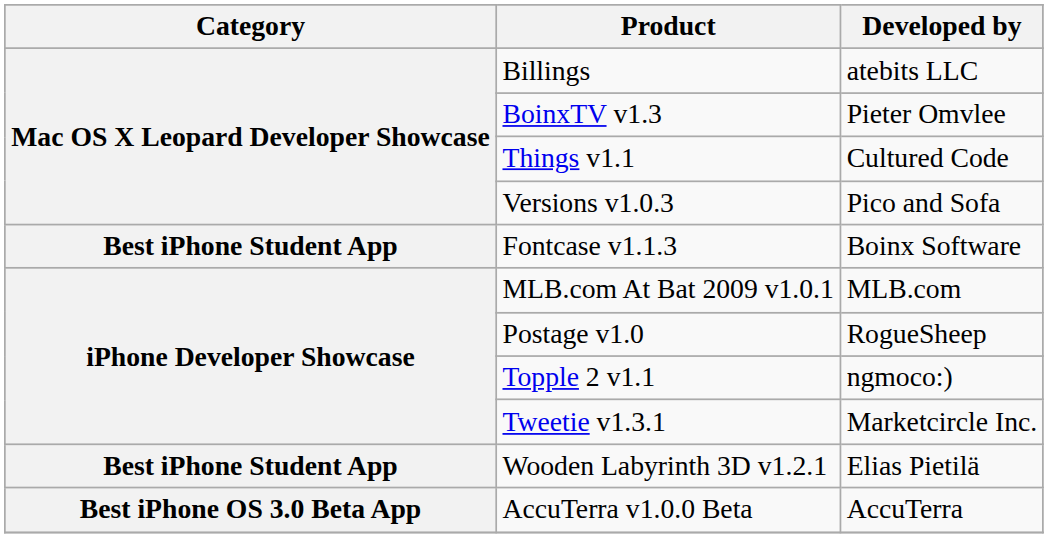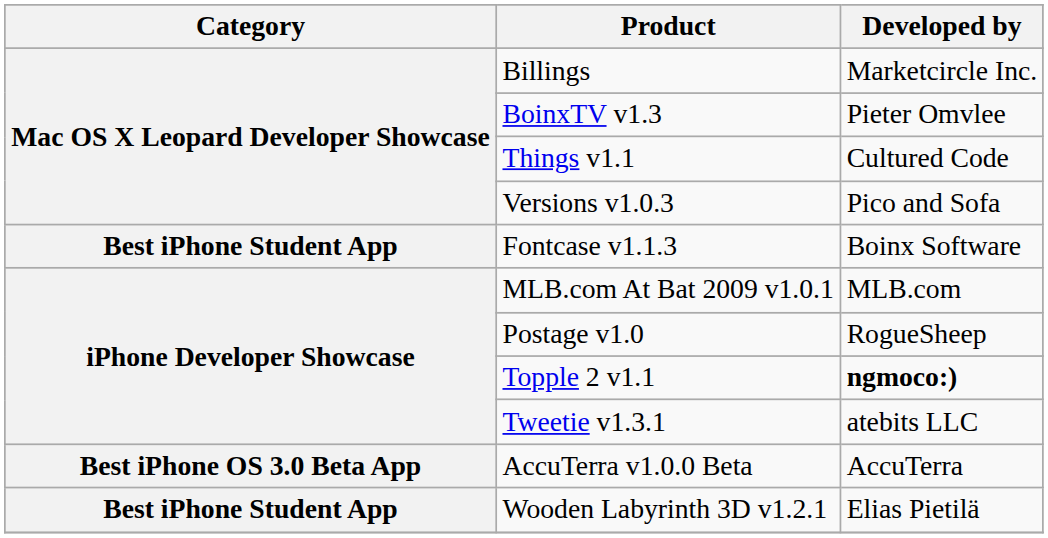 <table class="wikitable">
 <tr>
 <th>Category</th>
 <th>Product</th>
 <th>Developed by</th>
 </tr>
 <tr>
 <th rowspan="4">Mac OS X Leopard Developer Showcase</th>
 <td>Billings</td>
-<td>atebits LLC</td>
+<td>Marketcircle Inc.</td>
 </tr>
 <tr>
 <td><a href='#'>BoinxTV</a> v1.3</td>
 <td>Pieter Omvlee</td>
 </tr>
 <tr>
 <td><a href='#'>Things</a> v1.1</td>
 <td>Cultured Code</td>
 </tr>
 <tr>
 <td>Versions v1.0.3</td>
 <td>Pico and Sofa</td>
 </tr>
 <tr>
 <th rowspan="1">Best iPhone Student App</th>
 <td>Fontcase v1.1.3</td>
 <td>Boinx Software</td>
 </tr>
 <tr>
 <th rowspan="4">iPhone Developer Showcase</th>
 <td>MLB.com At Bat 2009 v1.0.1</td>
 <td>MLB.com</td>
 </tr>
 <tr>
 <td>Postage v1.0</td>
 <td>RogueSheep</td>
 </tr>
 <tr>
 <td><a href='#'>Topple</a> 2 v1.1</td>
-<td>ngmoco:)</td>
+<td><strong>ngmoco:)</strong></td>
 </tr>
 <tr>
 <td><a href='#'>Tweetie</a> v1.3.1</td>
-<td>Marketcircle Inc.</td>
+<td>atebits LLC</td>
+</tr>
+<tr>
+<th rowspan="1">Best iPhone OS 3.0 Beta App</th>
+<td>AccuTerra v1.0.0 Beta</td>
+<td>AccuTerra</td>
 </tr>
 <tr>
 <th rowspan="1">Best iPhone Student App</th>
 <td>Wooden Labyrinth 3D v1.2.1</td>
 <td>Elias Pietilä</td>
 </tr>
 <tr>
-<th rowspan="1">Best iPhone OS 3.0 Beta App</th>
-<td>AccuTerra v1.0.0 Beta</td>
-<td>AccuTerra</td>
-</tr>
-<tr>
 </tr>
 </table>
